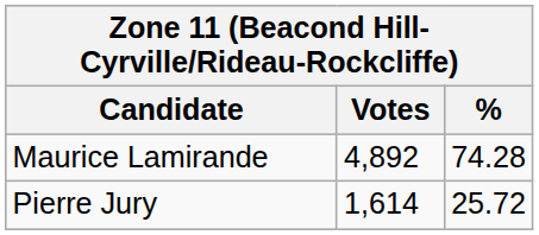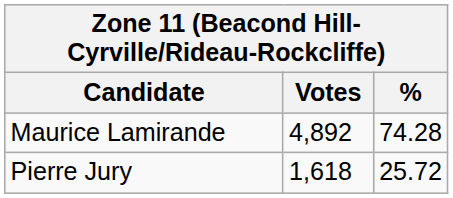 <table class="wikitable">
 <tr>
 <th colspan="3">Zone 11 (Beacond Hill-Cyrville/Rideau-Rockcliffe)</th>
 </tr>
 <tr>
 <th style="width: 170px">Candidate</th>
 <th style="width: 50px">Votes</th>
 <th style="width: 40px">%</th>
 </tr>
 <tr>
 <td>Maurice Lamirande</td>
 <td>4,892</td>
 <td>74.28</td>
 </tr>
 <tr>
 <td>Pierre Jury</td>
-<td>1,614</td>
+<td>1,618</td>
 <td>25.72</td>
 </tr>
 </table>
